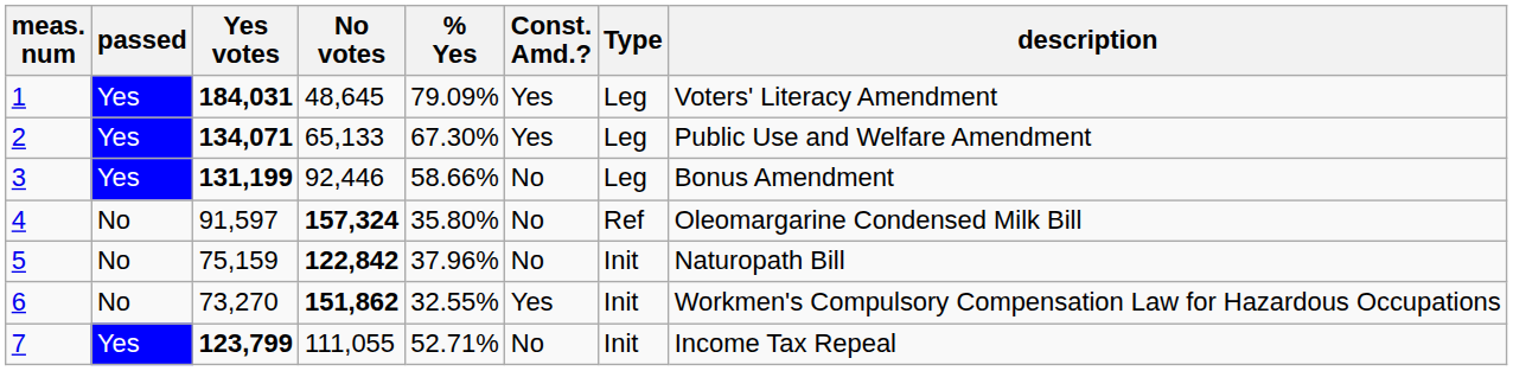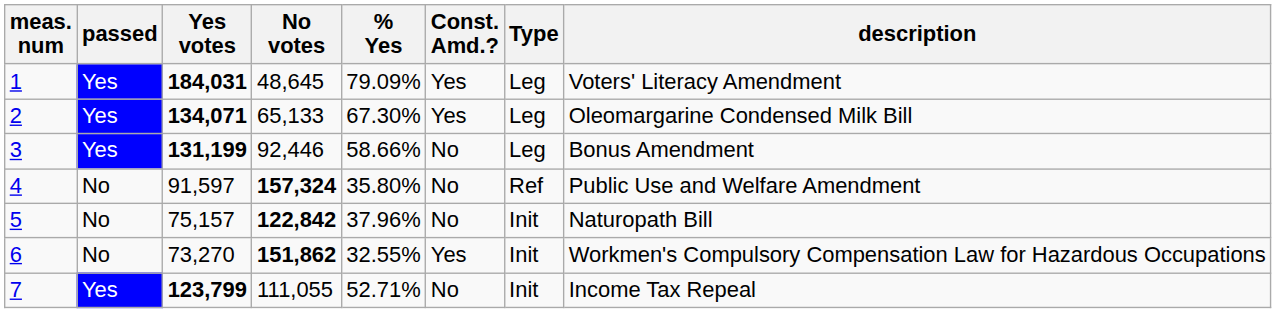 <table class="wikitable sortable">
 <tr>
 <th>meas.<br>num</th>
 <th>passed</th>
 <th>Yes<br>votes</th>
 <th>No<br>votes</th>
 <th>%<br>Yes</th>
 <th>Const.<br>Amd.?</th>
 <th>Type</th>
 <th>description</th>
 </tr>
 <tr>
 <td><a href='#'>1</a></td>
 <td style="background:blue;color:white">Yes</td>
 <td><strong>184,031</strong></td>
 <td>48,645</td>
 <td>79.09%</td>
 <td>Yes</td>
 <td>Leg</td>
 <td>Voters' Literacy Amendment</td>
 </tr>
 <tr>
 <td><a href='#'>2</a></td>
 <td style="background:blue;color:white">Yes</td>
 <td><strong>134,071</strong></td>
 <td>65,133</td>
 <td>67.30%</td>
 <td>Yes</td>
 <td>Leg</td>
-<td>Public Use and Welfare Amendment</td>
+<td>Oleomargarine Condensed Milk Bill</td>
 </tr>
 <tr>
 <td><a href='#'>3</a></td>
 <td style="background:blue;color:white">Yes</td>
 <td><strong>131,199</strong></td>
 <td>92,446</td>
 <td>58.66%</td>
 <td>No</td>
 <td>Leg</td>
 <td>Bonus Amendment</td>
 </tr>
 <tr>
 <td><a href='#'>4</a></td>
 <td>No</td>
 <td>91,597</td>
 <td><strong>157,324</strong></td>
 <td>35.80%</td>
 <td>No</td>
 <td>Ref</td>
-<td>Oleomargarine Condensed Milk Bill</td>
+<td>Public Use and Welfare Amendment</td>
 </tr>
 <tr>
 <td><a href='#'>5</a></td>
 <td>No</td>
-<td>75,159</td>
+<td>75,157</td>
 <td><strong>122,842</strong></td>
 <td>37.96%</td>
 <td>No</td>
 <td>Init</td>
 <td>Naturopath Bill</td>
 </tr>
 <tr>
 <td><a href='#'>6</a></td>
 <td>No</td>
 <td>73,270</td>
 <td><strong>151,862</strong></td>
 <td>32.55%</td>
 <td>Yes</td>
 <td>Init</td>
 <td>Workmen's Compulsory Compensation Law for Hazardous Occupations</td>
 </tr>
 <tr>
 <td><a href='#'>7</a></td>
 <td style="background:blue;color:white">Yes</td>
 <td><strong>123,799</strong></td>
 <td>111,055</td>
 <td>52.71%</td>
 <td>No</td>
 <td>Init</td>
 <td>Income Tax Repeal</td>
 </tr>
 </table>
